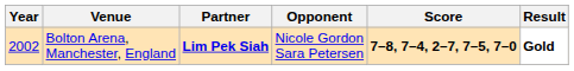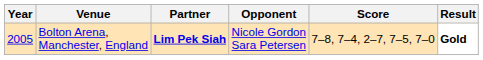 <table class="sortable wikitable" style="font-size: 90%;">
 <tr>
 <th>Year</th>
 <th>Venue</th>
 <th>Partner</th>
 <th>Opponent</th>
 <th>Score</th>
 <th>Result</th>
 </tr>
 <tr style="background:#FFE4B5">
-<td align="center"><a href='#'>2002</a></td>
+<td align="center"><a href='#'>2005</a></td>
 <td align="left"><a href='#'>Bolton Arena</a>,<br><a href='#'>Manchester</a>, <a href='#'>England</a></td>
 <td align="left"><strong> <a href='#'>Lim Pek Siah</a></strong></td>
 <td align="left"> <a href='#'>Nicole Gordon</a> <br>  <a href='#'>Sara Petersen</a></td>
-<td align="left"><strong>7–8, 7–4, 2–7, 7–5, 7–0</strong></td>
+<td align="left">7–8, 7–4, 2–7, 7–5, 7–0</td>
 <td style="text-align:left; background:white"> <strong>Gold</strong></td>
 </tr>
 </table>
